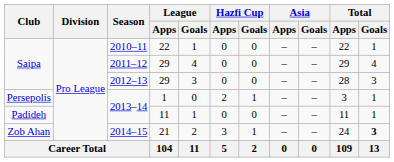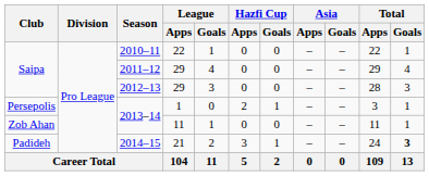 <table class="wikitable" style="text-align: center;">
 <tr>
 <th rowspan="2">Club</th>
 <th rowspan="2">Division</th>
 <th rowspan="2">Season</th>
 <th colspan="2">League</th>
 <th colspan="2"><a href='#'>Hazfi Cup</a></th>
 <th colspan="2"><a href='#'>Asia</a></th>
 <th colspan="2">Total</th>
 </tr>
 <tr>
 <th>Apps</th>
 <th>Goals</th>
 <th>Apps</th>
 <th>Goals</th>
 <th>Apps</th>
 <th>Goals</th>
 <th>Apps</th>
 <th>Goals</th>
 </tr>
 <tr>
 <td rowspan="3"><a href='#'>Saipa</a></td>
 <td rowspan="6"><a href='#'>Pro League</a></td>
 <td><a href='#'>2010–11</a></td>
 <td>22</td>
 <td>1</td>
 <td>0</td>
 <td>0</td>
 <td>–</td>
 <td>–</td>
 <td>22</td>
 <td>1</td>
 </tr>
 <tr>
 <td><a href='#'>2011–12</a></td>
 <td>29</td>
 <td>4</td>
 <td>0</td>
 <td>0</td>
 <td>–</td>
 <td>–</td>
 <td>29</td>
 <td>4</td>
 </tr>
 <tr>
 <td><a href='#'>2012–13</a></td>
 <td>29</td>
 <td>3</td>
 <td>0</td>
 <td>0</td>
 <td>–</td>
 <td>–</td>
 <td>28</td>
 <td>3</td>
 </tr>
 <tr>
 <td><a href='#'>Persepolis</a></td>
 <td rowspan="2"><a href='#'>2013</a>–<a href='#'>14</a></td>
 <td>1</td>
 <td>0</td>
 <td>2</td>
 <td>1</td>
 <td>–</td>
 <td>–</td>
 <td>3</td>
 <td>1</td>
 </tr>
 <tr>
-<td><a href='#'>Padideh</a></td>
+<td><a href='#'>Zob Ahan</a></td>
 <td>11</td>
 <td>1</td>
 <td>0</td>
 <td>0</td>
 <td>–</td>
 <td>–</td>
 <td>11</td>
 <td>1</td>
 </tr>
 <tr>
-<td><a href='#'>Zob Ahan</a></td>
+<td><a href='#'>Padideh</a></td>
 <td><a href='#'>2014–15</a></td>
 <td>21</td>
 <td>2</td>
 <td>3</td>
 <td>1</td>
 <td>–</td>
 <td>–</td>
 <td>24</td>
 <td><strong>3</strong></td>
 </tr>
 <tr>
 <th colspan=3>Career Total</th>
 <th>104</th>
 <th>11</th>
 <th>5</th>
 <th>2</th>
 <th>0</th>
 <th>0</th>
 <th>109</th>
 <th>13</th>
 </tr>
 </table>
